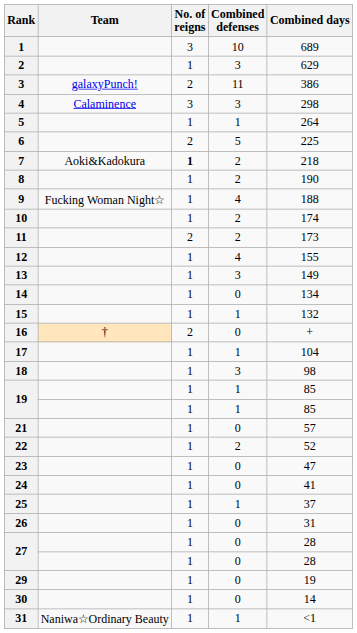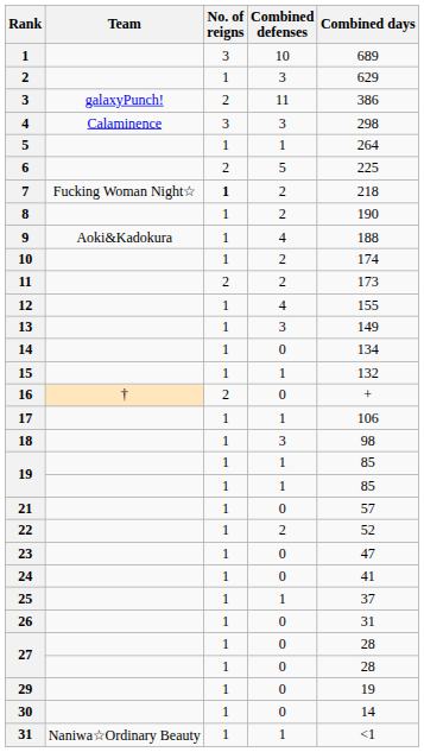 <table class="wikitable sortable" style="text-align:center">
 <tr>
 <th>Rank</th>
 <th>Team</th>
 <th>No. of<br>reigns</th>
 <th>Combined<br>defenses</th>
 <th data-sort-type="number">Combined days</th>
 </tr>
 <tr>
 <th>1</th>
 <td><br></td>
 <td>3</td>
 <td>10</td>
 <td>689</td>
 </tr>
 <tr>
 <th>2</th>
 <td><br></td>
 <td>1</td>
 <td>3</td>
 <td>629</td>
 </tr>
 <tr>
 <th>3</th>
 <td><a href='#'>galaxyPunch!</a><br></td>
 <td>2</td>
 <td>11</td>
 <td>386</td>
 </tr>
 <tr>
 <th>4</th>
 <td><a href='#'>Calaminence</a><br></td>
 <td>3</td>
 <td>3</td>
 <td>298</td>
 </tr>
 <tr>
 <th>5</th>
 <td><br></td>
 <td>1</td>
 <td>1</td>
 <td>264</td>
 </tr>
 <tr>
 <th>6</th>
 <td><br></td>
 <td>2</td>
 <td>5</td>
 <td>225</td>
 </tr>
 <tr>
 <th>7</th>
-<td>Aoki&Kadokura<br></td>
+<td>Fucking Woman Night☆<br></td>
 <td><strong>1</strong></td>
 <td>2</td>
 <td>218</td>
 </tr>
 <tr>
 <th>8</th>
 <td><br></td>
 <td>1</td>
 <td>2</td>
 <td>190</td>
 </tr>
 <tr>
 <th>9</th>
-<td>Fucking Woman Night☆<br></td>
+<td>Aoki&Kadokura<br></td>
 <td>1</td>
 <td>4</td>
 <td>188</td>
 </tr>
 <tr>
 <th>10</th>
 <td><br></td>
 <td>1</td>
 <td>2</td>
 <td>174</td>
 </tr>
 <tr>
 <th>11</th>
 <td><br></td>
 <td>2</td>
 <td>2</td>
 <td>173</td>
 </tr>
 <tr>
 <th>12</th>
 <td><br></td>
 <td>1</td>
 <td>4</td>
 <td>155</td>
 </tr>
 <tr>
 <th>13</th>
 <td><br></td>
 <td>1</td>
 <td>3</td>
 <td>149</td>
 </tr>
 <tr>
 <th>14</th>
 <td><br></td>
 <td>1</td>
 <td>0</td>
 <td>134</td>
 </tr>
 <tr>
 <th>15</th>
 <td><br></td>
 <td>1</td>
 <td>1</td>
 <td>132</td>
 </tr>
 <tr>
 <th>16</th>
 <td style="background-color:#FFE6BD"> †<br></td>
 <td>2</td>
 <td>0</td>
 <td>+</td>
 </tr>
 <tr>
 <th>17</th>
 <td><br></td>
 <td>1</td>
 <td>1</td>
-<td>104</td>
+<td>106</td>
 </tr>
 <tr>
 <th>18</th>
 <td><br></td>
 <td>1</td>
 <td>3</td>
 <td>98</td>
 </tr>
 <tr>
 <th rowspan=2>19</th>
 <td><br></td>
 <td>1</td>
 <td>1</td>
 <td>85</td>
 </tr>
 <tr>
 <td><br></td>
 <td>1</td>
 <td>1</td>
 <td>85</td>
 </tr>
 <tr>
 <th>21</th>
 <td><br></td>
 <td>1</td>
 <td>0</td>
 <td>57</td>
 </tr>
 <tr>
 <th>22</th>
 <td><br></td>
 <td>1</td>
 <td>2</td>
 <td>52</td>
 </tr>
 <tr>
 <th>23</th>
 <td><br></td>
 <td>1</td>
 <td>0</td>
 <td>47</td>
 </tr>
 <tr>
 <th>24</th>
 <td><br></td>
 <td>1</td>
 <td>0</td>
 <td>41</td>
 </tr>
 <tr>
 <th>25</th>
 <td><br></td>
 <td>1</td>
 <td>1</td>
 <td>37</td>
 </tr>
 <tr>
 <th>26</th>
 <td><br></td>
 <td>1</td>
 <td>0</td>
 <td>31</td>
 </tr>
 <tr>
 <th rowspan=2>27</th>
 <td><br></td>
 <td>1</td>
 <td>0</td>
 <td>28</td>
 </tr>
 <tr>
 <td><br></td>
 <td>1</td>
 <td>0</td>
 <td>28</td>
 </tr>
 <tr>
 <th>29</th>
 <td><br></td>
 <td>1</td>
 <td>0</td>
 <td>19</td>
 </tr>
 <tr>
 <th>30</th>
 <td><br></td>
 <td>1</td>
 <td>0</td>
 <td>14</td>
 </tr>
 <tr>
 <th>31</th>
 <td>Naniwa☆Ordinary Beauty<br></td>
 <td>1</td>
 <td>1</td>
 <td><1</td>
 </tr>
 </table>
